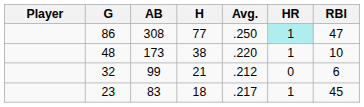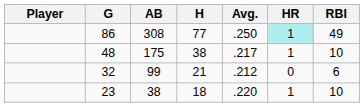 <table class="wikitable sortable">
 <tr>
 <th bgcolor="#DDDDFF" width="16%">Player</th>
 <th bgcolor="#DDDDFF" width="9%">G</th>
 <th bgcolor="#DDDDFF" width="9%">AB</th>
 <th bgcolor="#DDDDFF" width="9%">H</th>
 <th bgcolor="#DDDDFF" width="9%">Avg.</th>
 <th bgcolor="#DDDDFF" width="9%">HR</th>
 <th bgcolor="#DDDDFF" width="9%">RBI</th>
 </tr>
 <tr align="center">
 <td></td>
 <td>86</td>
 <td>308</td>
 <td>77</td>
 <td>.250</td>
 <td style="background: paleturquoise;">1</td>
-<td>47</td>
+<td>49</td>
 </tr>
 <tr align="center">
 <td></td>
 <td>48</td>
-<td>173</td>
+<td>175</td>
 <td>38</td>
-<td>.220</td>
+<td>.217</td>
 <td>1</td>
 <td>10</td>
 </tr>
 <tr align="center">
 <td></td>
 <td>32</td>
 <td>99</td>
 <td>21</td>
 <td>.212</td>
 <td>0</td>
 <td>6</td>
 </tr>
 <tr align="center">
 <td></td>
 <td>23</td>
-<td>83</td>
+<td>38</td>
 <td>18</td>
-<td>.217</td>
+<td>.220</td>
 <td>1</td>
-<td>45</td>
+<td>10</td>
 </tr>
 </table>
